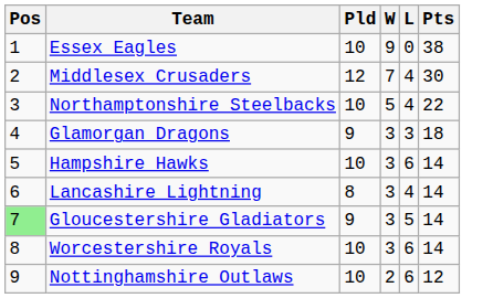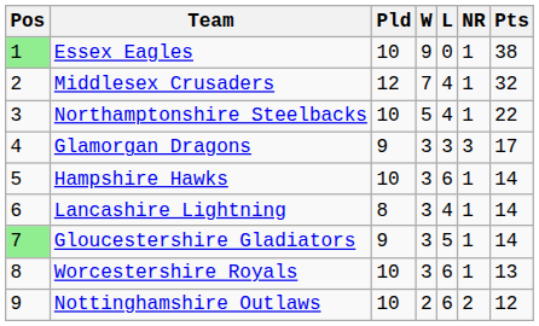 <table class="wikitable">
 <tr>
 <th>Pos</th>
 <th>Team</th>
 <th>Pld</th>
 <th>W</th>
 <th>L</th>
+<th>NR</th>
 <th>Pts</th>
 </tr>
 <tr>
-<td>1</td>
+<td style="background: lightgreen;">1</td>
 <td><a href='#'>Essex Eagles</a></td>
 <td>10</td>
 <td>9</td>
 <td>0</td>
+<td>1</td>
 <td>38</td>
 </tr>
 <tr>
 <td>2</td>
 <td><a href='#'>Middlesex Crusaders</a></td>
 <td>12</td>
 <td>7</td>
 <td>4</td>
-<td>30</td>
+<td>1</td>
+<td>32</td>
 </tr>
 <tr>
 <td>3</td>
 <td><a href='#'>Northamptonshire Steelbacks</a></td>
 <td>10</td>
 <td>5</td>
 <td>4</td>
+<td>1</td>
 <td>22</td>
 </tr>
 <tr>
 <td>4</td>
 <td><a href='#'>Glamorgan Dragons</a></td>
 <td>9</td>
 <td>3</td>
 <td>3</td>
-<td>18</td>
+<td>3</td>
+<td>17</td>
 </tr>
 <tr>
 <td>5</td>
 <td><a href='#'>Hampshire Hawks</a></td>
 <td>10</td>
 <td>3</td>
 <td>6</td>
+<td>1</td>
 <td>14</td>
 </tr>
 <tr>
 <td>6</td>
 <td><a href='#'>Lancashire Lightning</a></td>
 <td>8</td>
 <td>3</td>
 <td>4</td>
+<td>1</td>
 <td>14</td>
 </tr>
 <tr>
 <td style="background: lightgreen;">7</td>
 <td><a href='#'>Gloucestershire Gladiators</a></td>
 <td>9</td>
 <td>3</td>
 <td>5</td>
+<td>1</td>
 <td>14</td>
 </tr>
 <tr>
 <td>8</td>
 <td><a href='#'>Worcestershire Royals</a></td>
 <td>10</td>
 <td>3</td>
 <td>6</td>
-<td>14</td>
+<td>1</td>
+<td>13</td>
 </tr>
 <tr>
 <td>9</td>
 <td><a href='#'>Nottinghamshire Outlaws</a></td>
 <td>10</td>
 <td>2</td>
 <td>6</td>
+<td>2</td>
 <td>12</td>
 </tr>
 </table>
